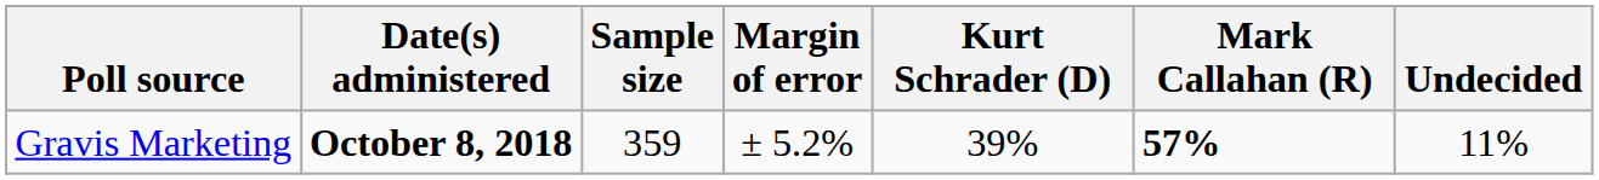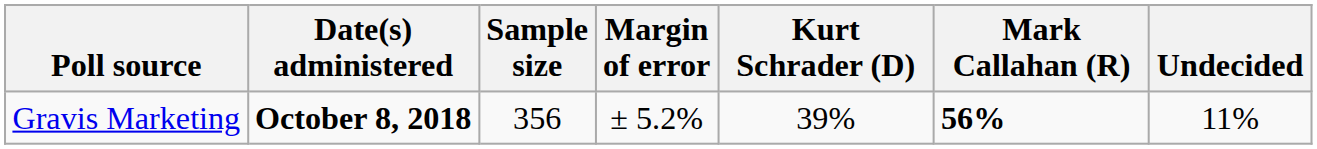 <table class="wikitable">
 <tr valign= bottom>
 <th>Poll source</th>
 <th>Date(s)<br>administered</th>
 <th>Sample<br>size</th>
 <th>Margin<br>of error</th>
 <th style="width:100px;">Kurt<br>Schrader (D)</th>
 <th style="width:100px;">Mark<br>Callahan (R)</th>
 <th>Undecided</th>
 </tr>
 <tr>
 <td><a href='#'>Gravis Marketing</a></td>
 <td align=center><strong>October 8, 2018</strong></td>
-<td align=center>359</td>
+<td align=center>356</td>
 <td align=center>± 5.2%</td>
 <td align=center>39%</td>
-<td><strong>57%</strong></td>
+<td><strong>56%</strong></td>
 <td align=center>11%</td>
 </tr>
 </table>
